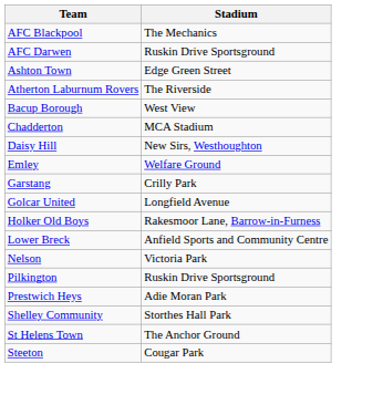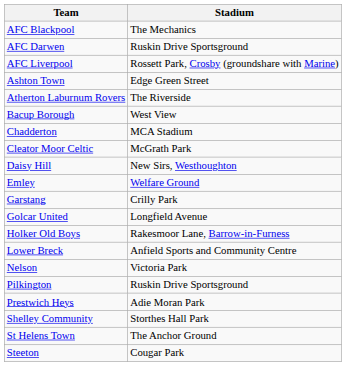 <table class="wikitable">
 <tr>
 <th>Team</th>
 <th>Stadium</th>
 </tr>
 <tr>
 <td><a href='#'>AFC Blackpool</a></td>
 <td>The Mechanics</td>
 </tr>
 <tr>
 <td><a href='#'>AFC Darwen</a></td>
 <td>Ruskin Drive Sportsground</td>
+</tr>
+<tr>
+<td><a href='#'>AFC Liverpool</a></td>
+<td>Rossett Park, <a href='#'>Crosby</a> (groundshare with <a href='#'>Marine</a>)</td>
 </tr>
 <tr>
 <td><a href='#'>Ashton Town</a></td>
 <td>Edge Green Street</td>
 </tr>
 <tr>
 <td><a href='#'>Atherton Laburnum Rovers</a></td>
 <td>The Riverside</td>
 </tr>
 <tr>
 <td><a href='#'>Bacup Borough</a></td>
 <td>West View</td>
 </tr>
 <tr>
 <td><a href='#'>Chadderton</a></td>
 <td>MCA Stadium</td>
+</tr>
+<tr>
+<td><a href='#'>Cleator Moor Celtic</a></td>
+<td>McGrath Park</td>
 </tr>
 <tr>
 <td><a href='#'>Daisy Hill</a></td>
 <td>New Sirs, <a href='#'>Westhoughton</a></td>
 </tr>
 <tr>
 <td><a href='#'>Emley</a></td>
 <td><a href='#'>Welfare Ground</a></td>
 </tr>
 <tr>
 <td><a href='#'>Garstang</a></td>
 <td>Crilly Park</td>
 </tr>
 <tr>
 <td><a href='#'>Golcar United</a></td>
 <td>Longfield Avenue</td>
 </tr>
 <tr>
 <td><a href='#'>Holker Old Boys</a></td>
 <td>Rakesmoor Lane, <a href='#'>Barrow-in-Furness</a></td>
 </tr>
 <tr>
 <td><a href='#'>Lower Breck</a></td>
 <td>Anfield Sports and Community Centre</td>
 </tr>
 <tr>
 <td><a href='#'>Nelson</a></td>
 <td>Victoria Park</td>
 </tr>
 <tr>
 <td><a href='#'>Pilkington</a></td>
 <td>Ruskin Drive Sportsground</td>
 </tr>
 <tr>
 <td><a href='#'>Prestwich Heys</a></td>
 <td>Adie Moran Park</td>
 </tr>
 <tr>
 <td><a href='#'>Shelley Community</a></td>
 <td>Storthes Hall Park</td>
 </tr>
 <tr>
 <td><a href='#'>St Helens Town</a></td>
 <td>The Anchor Ground</td>
 </tr>
 <tr>
 <td><a href='#'>Steeton</a></td>
 <td>Cougar Park</td>
 </tr>
 </table>
